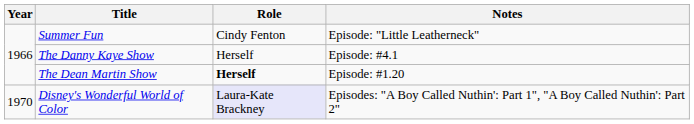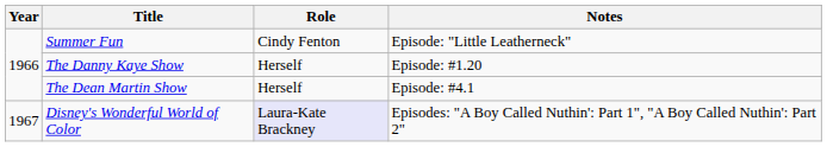 <table class="wikitable">
 <tr>
 <th>Year</th>
 <th>Title</th>
 <th>Role</th>
 <th>Notes</th>
 </tr>
 <tr>
 <td rowspan="3">1966</td>
 <td><em><a href='#'>Summer Fun</a></em></td>
 <td>Cindy Fenton</td>
 <td>Episode: "Little Leatherneck"</td>
 </tr>
 <tr>
 <td><em><a href='#'>The Danny Kaye Show</a></em></td>
 <td>Herself</td>
+<td>Episode: #1.20</td>
+</tr>
+<tr>
+<td><em><a href='#'>The Dean Martin Show</a></em></td>
+<td>Herself</td>
 <td>Episode: #4.1</td>
 </tr>
 <tr>
-<td><em><a href='#'>The Dean Martin Show</a></em></td>
-<td><strong>Herself</strong></td>
-<td>Episode: #1.20</td>
-</tr>
-<tr>
-<td>1970</td>
+<td>1967</td>
 <td><em><a href='#'>Disney's Wonderful World of Color</a></em></td>
 <td style="background: lavender;">Laura-Kate Brackney</td>
 <td>Episodes: "A Boy Called Nuthin': Part 1", "A Boy Called Nuthin': Part 2"</td>
 </tr>
 </table>
